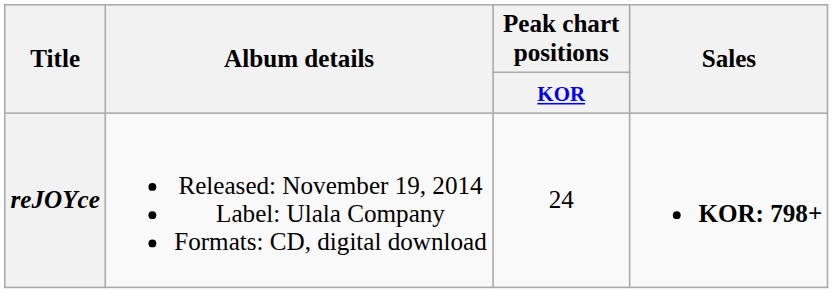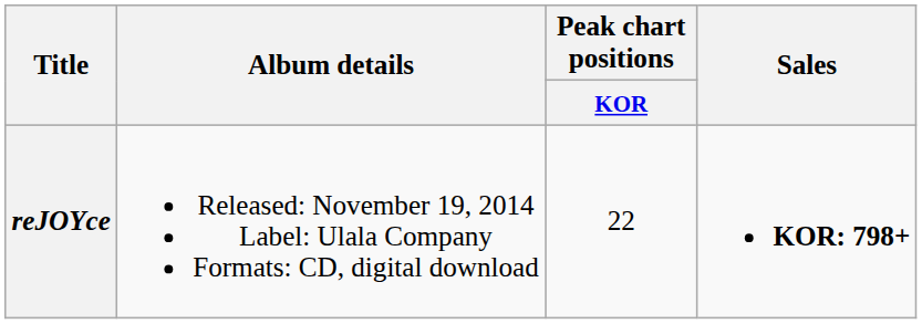 <table class="wikitable plainrowheaders" style="text-align:center;">
 <tr>
 <th rowspan="2" scope="col">Title</th>
 <th rowspan="2" scope="col">Album details</th>
 <th colspan="1" scope="col" style="width:5em;">Peak chart positions</th>
 <th rowspan="2" scope="col">Sales</th>
 </tr>
 <tr>
 <th><small><a href='#'>KOR</a></small><br></th>
 </tr>
 <tr>
 <th scope="row"><em>reJOYce</em></th>
 <td><br><ul><li>Released: November 19, 2014</li><li>Label: Ulala Company</li><li>Formats: CD, digital download</li></ul></td>
-<td>24</td>
+<td>22</td>
 <td><strong><br><ul><li>KOR: 798+</li></ul></strong></td>
 </tr>
 </table>
